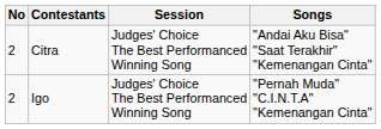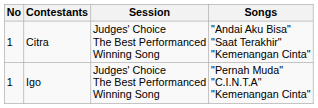 <table class="wikitable">
 <tr>
 <th>No</th>
 <th>Contestants</th>
 <th>Session</th>
 <th>Songs </th>
 </tr>
 <tr>
-<td>2</td>
+<td>1</td>
 <td>Citra</td>
 <td>Judges' Choice <br> The Best Performanced <br> Winning Song</td>
 <td>"Andai Aku Bisa"  <br> "Saat Terakhir"  <br> "Kemenangan Cinta"</td>
 </tr>
 <tr>
-<td>2</td>
+<td>1</td>
 <td>Igo</td>
 <td>Judges' Choice <br> The Best Performanced <br> Winning Song</td>
 <td>"Pernah Muda"  <br> "C.I.N.T.A"  <br> "Kemenangan Cinta"</td>
 </tr>
 </table>
